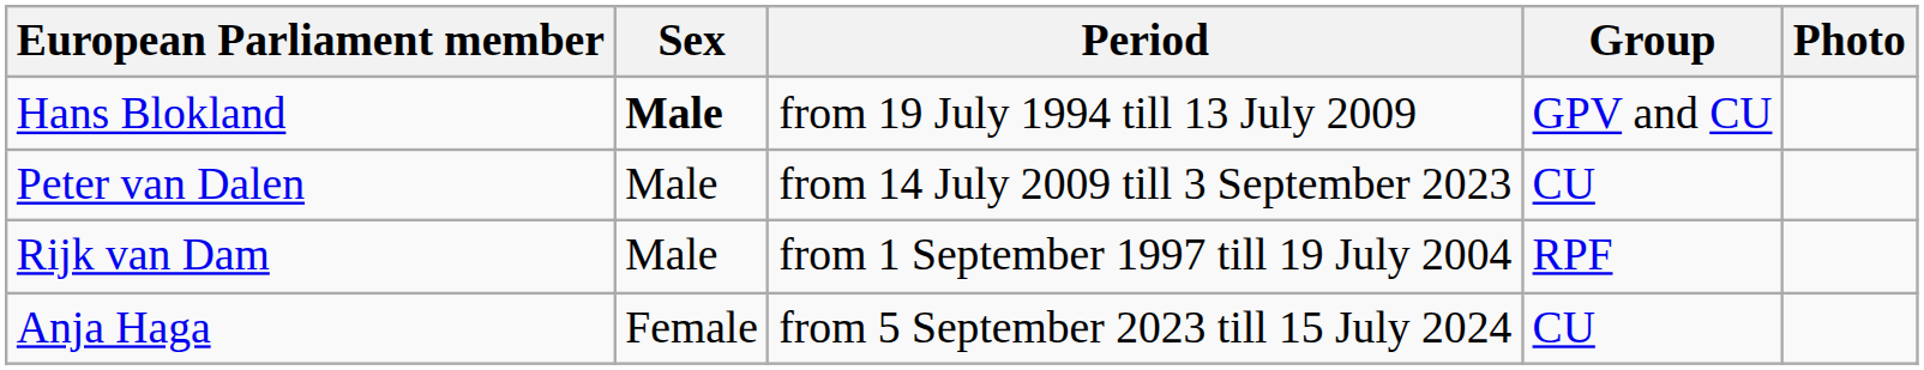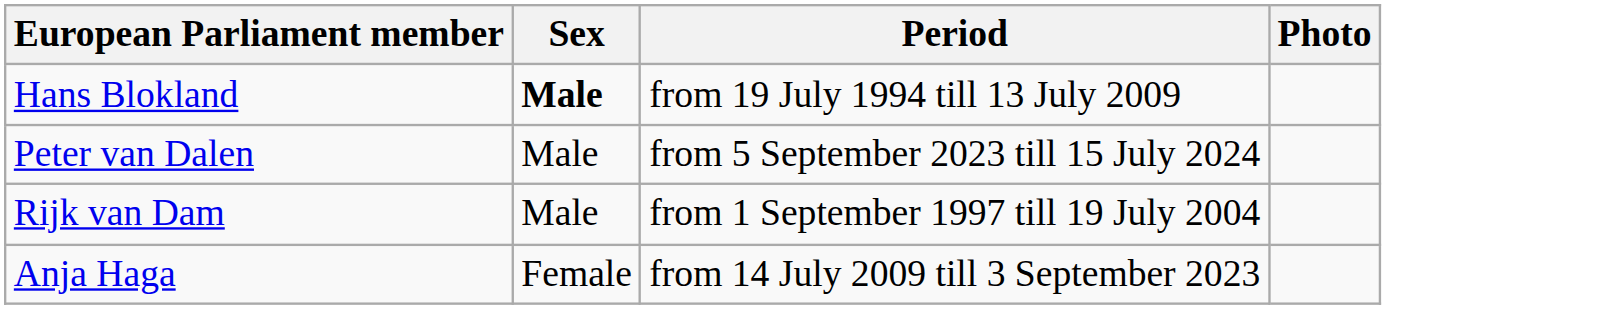 <table class="wikitable vatop">
 <tr>
 <th>European Parliament member</th>
 <th>Sex</th>
 <th>Period</th>
-<th>Group</th>
 <th>Photo</th>
 </tr>
 <tr>
 <td><a href='#'>Hans Blokland</a></td>
 <td><strong>Male</strong></td>
 <td>from 19 July 1994 till 13 July 2009 </td>
-<td><a href='#'>GPV</a> and <a href='#'>CU</a></td>
 <td></td>
 </tr>
 <tr>
 <td><a href='#'>Peter van Dalen</a></td>
 <td>Male</td>
-<td>from 14 July 2009 till 3 September 2023 </td>
-<td><a href='#'>CU</a></td>
+<td>from 5 September 2023 till 15 July 2024</td>
 <td></td>
 </tr>
 <tr>
 <td><a href='#'>Rijk van Dam</a></td>
 <td>Male</td>
 <td>from 1 September 1997 till 19 July 2004 </td>
-<td><a href='#'>RPF</a></td>
 <td></td>
 </tr>
 <tr>
 <td><a href='#'>Anja Haga</a></td>
 <td>Female</td>
-<td>from 5 September 2023 till 15 July 2024</td>
-<td><a href='#'>CU</a></td>
+<td>from 14 July 2009 till 3 September 2023 </td>
 <td></td>
 </tr>
 </table>
